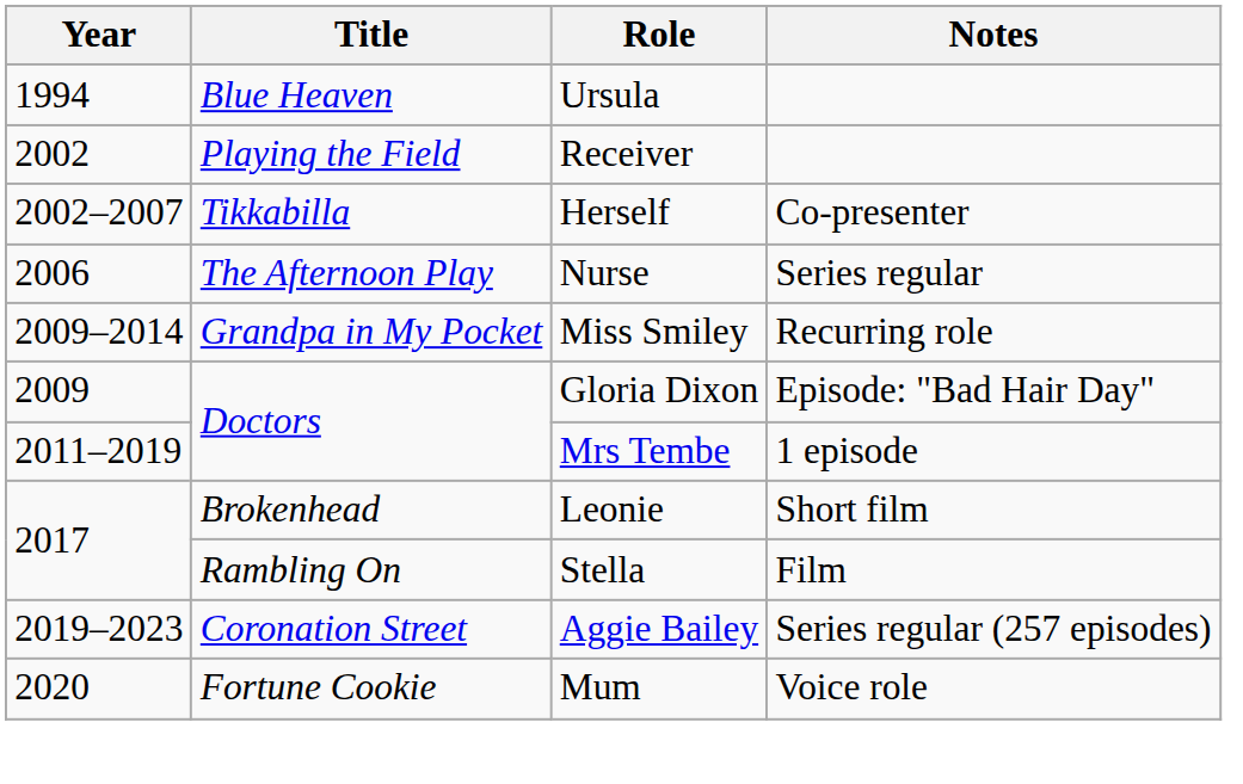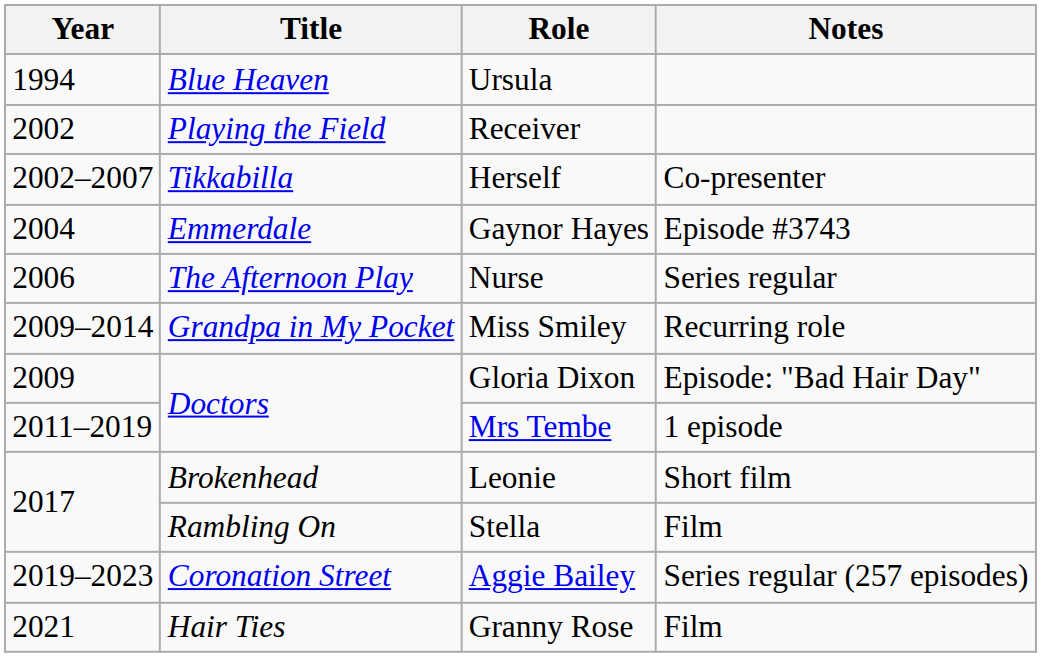 <table class="wikitable sortable">
 <tr>
 <th>Year</th>
 <th>Title</th>
 <th>Role</th>
 <th>Notes</th>
 </tr>
 <tr>
 <td>1994</td>
 <td><em><a href='#'>Blue Heaven</a></em></td>
 <td>Ursula</td>
 <td></td>
 </tr>
 <tr>
 <td>2002</td>
 <td><em><a href='#'>Playing the Field</a></em></td>
 <td>Receiver</td>
 <td></td>
 </tr>
 <tr>
 <td>2002–2007</td>
 <td><em><a href='#'>Tikkabilla</a></em></td>
 <td>Herself</td>
 <td>Co-presenter</td>
+</tr>
+<tr>
+<td>2004</td>
+<td><em><a href='#'>Emmerdale</a></em></td>
+<td>Gaynor Hayes</td>
+<td>Episode #3743</td>
 </tr>
 <tr>
 <td>2006</td>
 <td><em><a href='#'>The Afternoon Play</a></em></td>
 <td>Nurse</td>
 <td>Series regular</td>
 </tr>
 <tr>
 <td>2009–2014</td>
 <td><em><a href='#'>Grandpa in My Pocket</a></em></td>
 <td>Miss Smiley</td>
 <td>Recurring role</td>
 </tr>
 <tr>
 <td>2009</td>
 <td rowspan="2"><em><a href='#'>Doctors</a></em></td>
 <td>Gloria Dixon</td>
 <td>Episode: "Bad Hair Day"</td>
 </tr>
 <tr>
 <td>2011–2019</td>
 <td><a href='#'>Mrs Tembe</a></td>
 <td>1 episode</td>
 </tr>
 <tr>
 <td rowspan="2">2017</td>
 <td><em>Brokenhead</em></td>
 <td>Leonie</td>
 <td>Short film</td>
 </tr>
 <tr>
 <td><em>Rambling On</em></td>
 <td>Stella</td>
 <td>Film</td>
 </tr>
 <tr>
 <td>2019–2023</td>
 <td><em><a href='#'>Coronation Street</a></em></td>
 <td><a href='#'>Aggie Bailey</a></td>
 <td>Series regular (257 episodes)</td>
 </tr>
 <tr>
-<td>2020</td>
-<td><em>Fortune Cookie</em></td>
-<td>Mum</td>
-<td>Voice role</td>
+<td>2021</td>
+<td><em>Hair Ties</em></td>
+<td>Granny Rose</td>
+<td>Film</td>
 </tr>
 </table>
